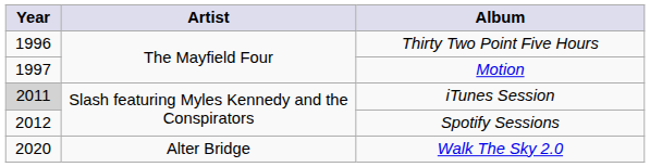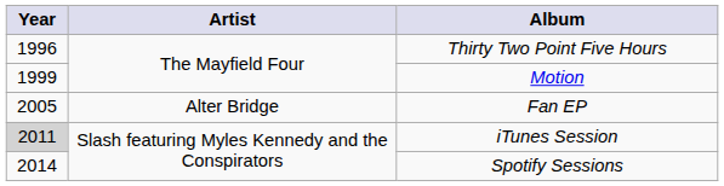 <table class="wikitable sortable" style="font-size:96%; text-align:center; margin: 6px;">
 <tr>
 <th style="background:#dde; width:50px;">Year</th>
 <th style="background:#dde; width:350px;">Artist</th>
 <th style="background:#dde; width:350px;">Album</th>
 </tr>
 <tr>
 <td>1996</td>
 <td rowspan="2">The Mayfield Four</td>
 <td><em>Thirty Two Point Five Hours</em></td>
 </tr>
 <tr>
-<td>1997</td>
+<td>1999</td>
 <td><em><a href='#'>Motion</a></em></td>
+</tr>
+<tr>
+<td>2005</td>
+<td>Alter Bridge</td>
+<td><em>Fan EP</em></td>
 </tr>
 <tr>
 <td style="background: lightgrey;">2011</td>
 <td rowspan="2">Slash featuring Myles Kennedy and the Conspirators</td>
 <td><em>iTunes Session</em></td>
 </tr>
 <tr>
-<td>2012</td>
+<td>2014</td>
 <td><em>Spotify Sessions</em></td>
 </tr>
-<tr>
-<td>2020</td>
-<td>Alter Bridge</td>
-<td><em><a href='#'>Walk The Sky 2.0</a></em></td>
-</tr>
 </table>
